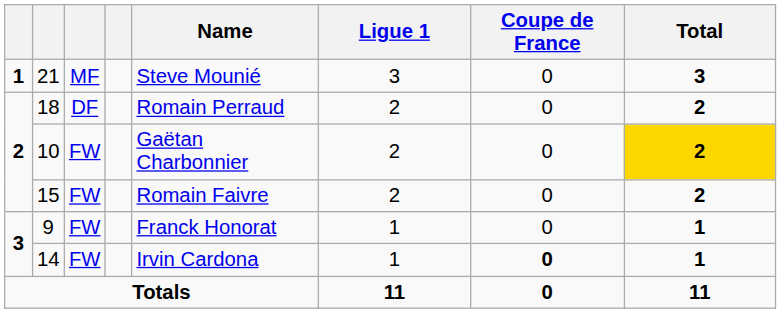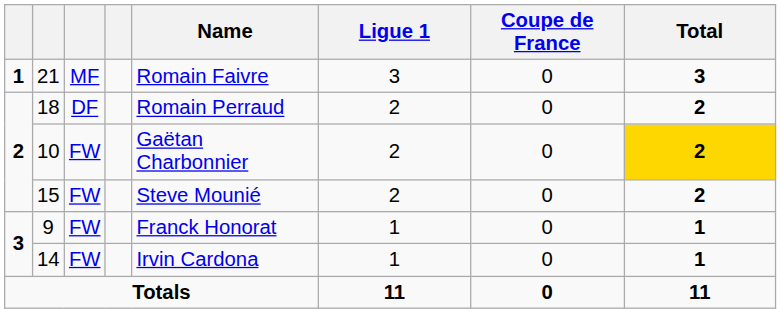 <table class="wikitable" style="text-align:center">
 <tr>
 <th width=15></th>
 <th width=15></th>
 <th width=15></th>
 <th width=15></th>
 <th width=145>Name</th>
 <th width=120><a href='#'>Ligue 1</a></th>
 <th width=120><a href='#'>Coupe de France</a></th>
 <th width=120>Total</th>
 </tr>
 <tr>
 <td><strong>1</strong></td>
 <td>21</td>
 <td><a href='#'>MF</a></td>
 <td></td>
-<td align=left><a href='#'>Steve Mounié</a></td>
+<td align=left><a href='#'>Romain Faivre</a></td>
 <td>3</td>
 <td>0</td>
 <td><strong>3</strong></td>
 </tr>
 <tr>
 <td rowspan=3><strong>2</strong></td>
 <td>18</td>
 <td><a href='#'>DF</a></td>
 <td></td>
 <td align=left><a href='#'>Romain Perraud</a></td>
 <td>2</td>
 <td>0</td>
 <td><strong>2</strong></td>
 </tr>
 <tr>
 <td>10</td>
 <td><a href='#'>FW</a></td>
 <td></td>
 <td align=left><a href='#'>Gaëtan Charbonnier</a></td>
 <td>2</td>
 <td>0</td>
 <td style="background: gold;"><strong>2</strong></td>
 </tr>
 <tr>
 <td>15</td>
 <td><a href='#'>FW</a></td>
 <td></td>
-<td align=left><a href='#'>Romain Faivre</a></td>
+<td align=left><a href='#'>Steve Mounié</a></td>
 <td>2</td>
 <td>0</td>
 <td><strong>2</strong></td>
 </tr>
 <tr>
 <td rowspan=2><strong>3</strong></td>
 <td>9</td>
 <td><a href='#'>FW</a></td>
 <td></td>
 <td align=left><a href='#'>Franck Honorat</a></td>
 <td>1</td>
 <td>0</td>
 <td><strong>1</strong></td>
 </tr>
 <tr>
 <td>14</td>
 <td><a href='#'>FW</a></td>
 <td></td>
 <td align=left><a href='#'>Irvin Cardona</a></td>
 <td>1</td>
-<td><strong>0</strong></td>
+<td>0</td>
 <td><strong>1</strong></td>
 </tr>
 <tr>
 <td colspan=5><strong>Totals</strong></td>
 <td><strong>11</strong></td>
 <td><strong>0</strong></td>
 <td><strong>11</strong></td>
 </tr>
 </table>
